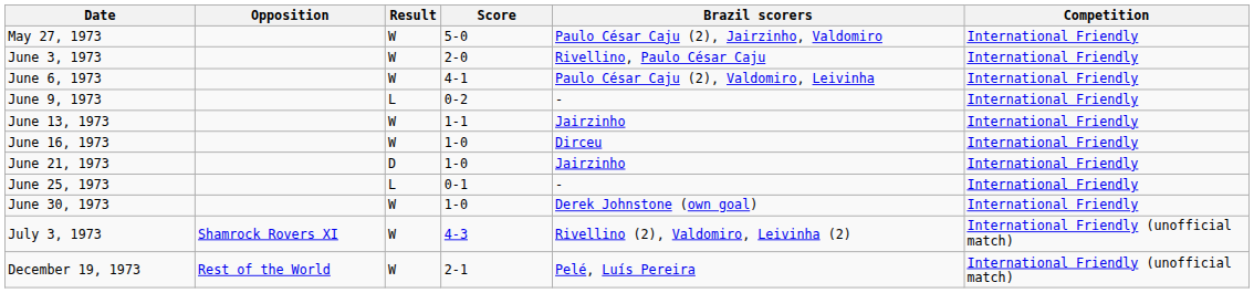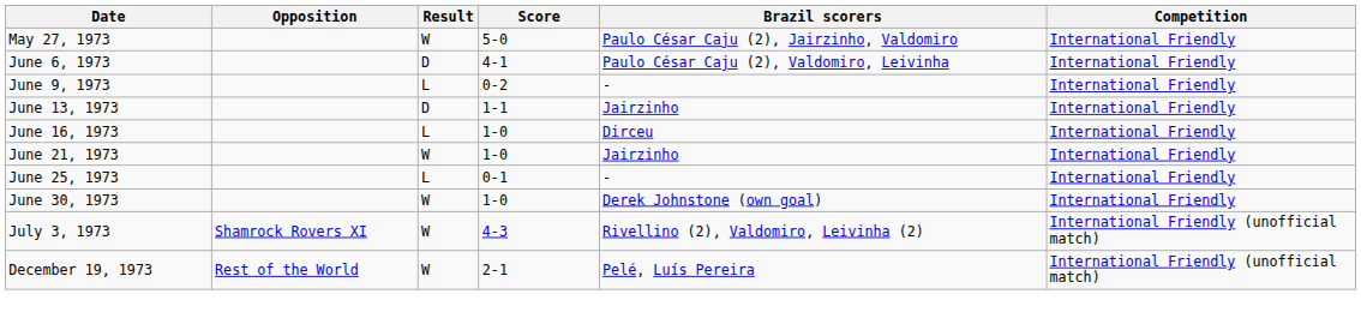 <table class="wikitable" style="text-align: left;">
 <tr>
 <th width=12%>Date</th>
 <th width=12%>Opposition</th>
 <th width=1%>Result</th>
 <th width=7%>Score</th>
 <th width=26%>Brazil scorers</th>
 <th width=18%>Competition</th>
 </tr>
 <tr>
 <td>May 27, 1973</td>
 <td></td>
 <td>W</td>
 <td>5-0</td>
 <td><a href='#'>Paulo César Caju</a> (2), <a href='#'>Jairzinho</a>, <a href='#'>Valdomiro</a></td>
 <td><a href='#'>International Friendly</a></td>
 </tr>
 <tr>
-<td>June 3, 1973</td>
-<td></td>
-<td>W</td>
-<td>2-0</td>
-<td><a href='#'>Rivellino</a>, <a href='#'>Paulo César Caju</a></td>
-<td><a href='#'>International Friendly</a></td>
-</tr>
-<tr>
 <td>June 6, 1973</td>
 <td></td>
-<td>W</td>
+<td>D</td>
 <td>4-1</td>
 <td><a href='#'>Paulo César Caju</a> (2), <a href='#'>Valdomiro</a>, <a href='#'>Leivinha</a></td>
 <td><a href='#'>International Friendly</a></td>
 </tr>
 <tr>
 <td>June 9, 1973</td>
 <td></td>
 <td>L</td>
 <td>0-2</td>
 <td>-</td>
 <td><a href='#'>International Friendly</a></td>
 </tr>
 <tr>
 <td>June 13, 1973</td>
 <td></td>
-<td>W</td>
+<td>D</td>
 <td>1-1</td>
 <td><a href='#'>Jairzinho</a></td>
 <td><a href='#'>International Friendly</a></td>
 </tr>
 <tr>
 <td>June 16, 1973</td>
 <td></td>
-<td>W</td>
+<td>L</td>
 <td>1-0</td>
 <td><a href='#'>Dirceu</a></td>
 <td><a href='#'>International Friendly</a></td>
 </tr>
 <tr>
 <td>June 21, 1973</td>
 <td></td>
-<td>D</td>
+<td>W</td>
 <td>1-0</td>
 <td><a href='#'>Jairzinho</a></td>
 <td><a href='#'>International Friendly</a></td>
 </tr>
 <tr>
 <td>June 25, 1973</td>
 <td></td>
 <td>L</td>
 <td>0-1</td>
 <td>-</td>
 <td><a href='#'>International Friendly</a></td>
 </tr>
 <tr>
 <td>June 30, 1973</td>
 <td></td>
 <td>W</td>
 <td>1-0</td>
 <td><a href='#'>Derek Johnstone</a> (<a href='#'>own goal</a>)</td>
 <td><a href='#'>International Friendly</a></td>
 </tr>
 <tr>
 <td>July 3, 1973</td>
 <td> <a href='#'>Shamrock Rovers XI</a></td>
 <td>W</td>
 <td><a href='#'>4-3</a></td>
 <td><a href='#'>Rivellino</a> (2), <a href='#'>Valdomiro</a>, <a href='#'>Leivinha</a> (2)</td>
 <td><a href='#'>International Friendly</a> (unofficial match)</td>
 </tr>
 <tr>
 <td>December 19, 1973</td>
 <td> <a href='#'>Rest of the World</a></td>
 <td>W</td>
 <td>2-1</td>
 <td><a href='#'>Pelé</a>, <a href='#'>Luís Pereira</a></td>
 <td><a href='#'>International Friendly</a> (unofficial match)</td>
 </tr>
 </table>
